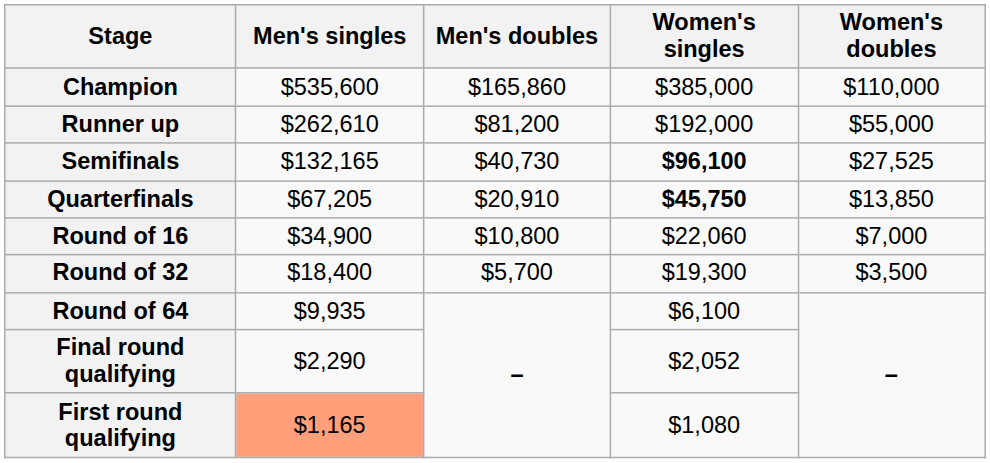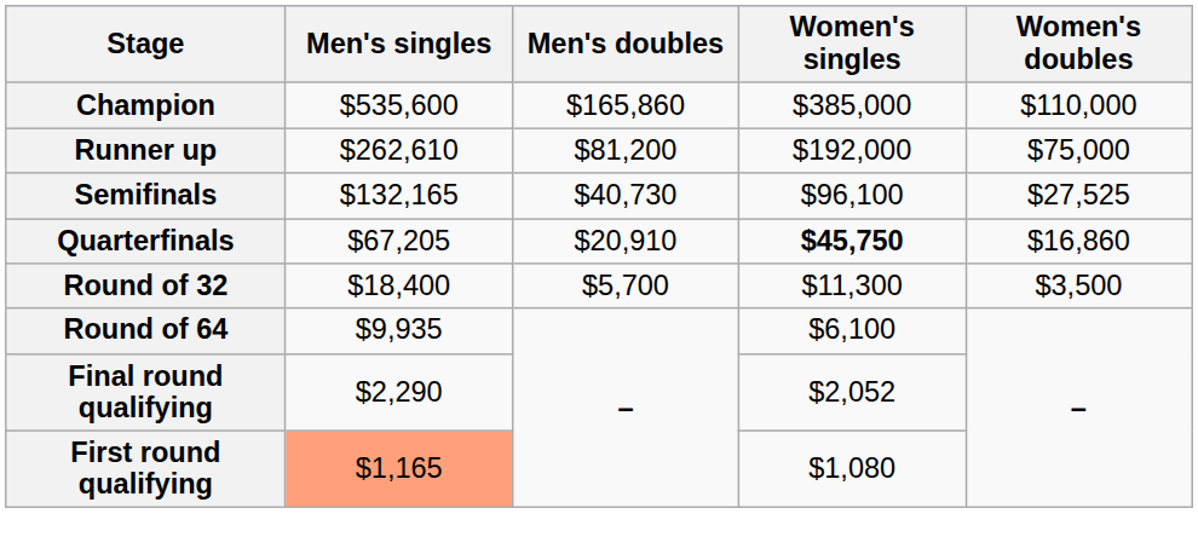 <table class="wikitable">
 <tr style="background:#d1e4fd;">
 <th style="width:150px;">Stage</th>
 <th style="width:120px;">Men's singles</th>
 <th style="width:120px;">Men's doubles</th>
 <th style="width:120px;">Women's singles</th>
 <th style="width:120px;">Women's doubles</th>
 </tr>
 <tr style="text-align:center;">
 <th>Champion</th>
 <td>$535,600</td>
 <td>$165,860</td>
 <td>$385,000</td>
 <td>$110,000</td>
 </tr>
 <tr style="text-align:center;">
 <th>Runner up</th>
 <td>$262,610</td>
 <td>$81,200</td>
 <td>$192,000</td>
-<td>$55,000</td>
+<td>$75,000</td>
 </tr>
 <tr style="text-align:center;">
 <th>Semifinals</th>
 <td>$132,165</td>
 <td>$40,730</td>
-<td><strong>$96,100</strong></td>
+<td>$96,100</td>
 <td>$27,525</td>
 </tr>
 <tr style="text-align:center;">
 <th>Quarterfinals</th>
 <td>$67,205</td>
 <td>$20,910</td>
 <td><strong>$45,750</strong></td>
-<td>$13,850</td>
-</tr>
-<tr style="text-align:center;">
-<th>Round of 16</th>
-<td>$34,900</td>
-<td>$10,800</td>
-<td>$22,060</td>
-<td>$7,000</td>
+<td>$16,860</td>
 </tr>
 <tr style="text-align:center;">
 <th>Round of 32</th>
 <td>$18,400</td>
 <td>$5,700</td>
-<td>$19,300</td>
+<td>$11,300</td>
 <td>$3,500</td>
 </tr>
 <tr style="text-align:center;">
 <th>Round of 64</th>
 <td>$9,935</td>
 <td rowspan=3><strong>–</strong></td>
 <td>$6,100</td>
 <td rowspan=3><strong>–</strong></td>
 </tr>
 <tr style="text-align:center;">
 <th>Final round qualifying</th>
 <td>$2,290</td>
 <td>$2,052</td>
 </tr>
 <tr style="text-align:center;">
 <th>First round qualifying</th>
 <td style="background: lightsalmon;">$1,165</td>
 <td>$1,080</td>
 </tr>
 </table>
